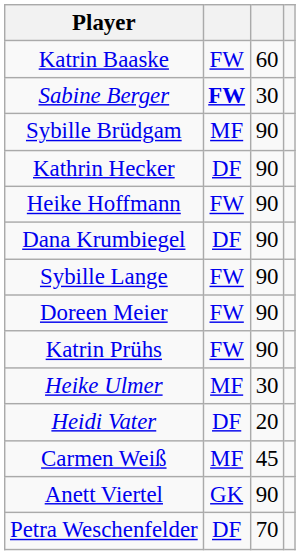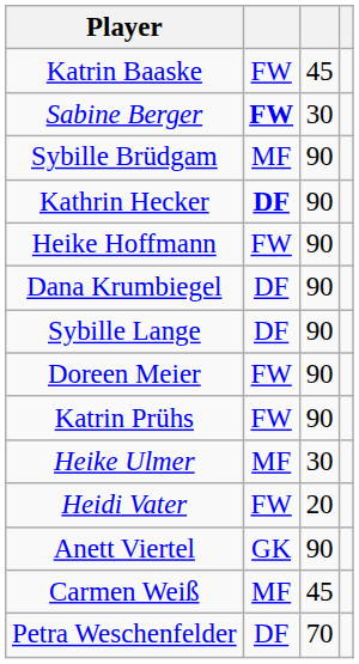 <table class="wikitable sortable" style="text-align:center">
 <tr>
 <th>Player</th>
 <th></th>
 <th></th>
 <th class="unsortable"></th>
 </tr>
 <tr>
 <td data-sort-value="Baaske, Katrin"><a href='#'>Katrin Baaske</a></td>
 <td data-sort-value="4"><a href='#'>FW</a></td>
-<td>60</td>
+<td>45</td>
 <td></td>
 </tr>
 <tr>
 <td data-sort-value="Berger, Sabine"><em><a href='#'>Sabine Berger</a></em></td>
 <td data-sort-value="4"><strong><a href='#'>FW</a></strong></td>
 <td>30</td>
 <td></td>
 </tr>
 <tr>
 <td data-sort-value="Brudgam, Sybille"><a href='#'>Sybille Brüdgam</a></td>
 <td data-sort-value="3"><a href='#'>MF</a></td>
 <td>90</td>
 <td></td>
 </tr>
 <tr>
 <td data-sort-value="Hecker, Kathrin"><a href='#'>Kathrin Hecker</a></td>
-<td data-sort-value="2"><a href='#'>DF</a></td>
+<td data-sort-value="2"><strong><a href='#'>DF</a></strong></td>
 <td>90</td>
 <td></td>
 </tr>
 <tr>
 <td data-sort-value="Hoffmann, Heike"><a href='#'>Heike Hoffmann</a></td>
 <td data-sort-value="4"><a href='#'>FW</a></td>
 <td>90</td>
 <td></td>
 </tr>
 <tr>
 <td data-sort-value="Krumbiegel, Dana"><a href='#'>Dana Krumbiegel</a></td>
 <td data-sort-value="2"><a href='#'>DF</a></td>
 <td>90</td>
 <td></td>
 </tr>
 <tr>
 <td data-sort-value="Lange, Sybille"><a href='#'>Sybille Lange</a></td>
-<td data-sort-value="4"><a href='#'>FW</a></td>
+<td data-sort-value="2"><a href='#'>DF</a></td>
 <td>90</td>
 <td></td>
 </tr>
 <tr>
 <td data-sort-value="Meier, Doreen"><a href='#'>Doreen Meier</a></td>
 <td data-sort-value="4"><a href='#'>FW</a></td>
 <td>90</td>
 <td></td>
 </tr>
 <tr>
 <td data-sort-value="Pruhs, Katrin"><a href='#'>Katrin Prühs</a></td>
 <td data-sort-value="4"><a href='#'>FW</a></td>
 <td>90</td>
 <td></td>
 </tr>
 <tr>
 <td data-sort-value="Ulmer, Heike"><em><a href='#'>Heike Ulmer</a></em></td>
 <td data-sort-value="3"><a href='#'>MF</a></td>
 <td>30</td>
 <td></td>
 </tr>
 <tr>
 <td data-sort-value="Vater, Heidi"><em><a href='#'>Heidi Vater</a></em></td>
-<td data-sort-value="2"><a href='#'>DF</a></td>
+<td data-sort-value="4"><a href='#'>FW</a></td>
 <td>20</td>
+<td></td>
+</tr>
+<tr>
+<td data-sort-value="Viertel, Anett"><a href='#'>Anett Viertel</a></td>
+<td data-sort-value="1"><a href='#'>GK</a></td>
+<td>90</td>
 <td></td>
 </tr>
 <tr>
 <td data-sort-value="Weiss, Carmen"><a href='#'>Carmen Weiß</a></td>
 <td data-sort-value="3"><a href='#'>MF</a></td>
 <td>45</td>
 <td></td>
 </tr>
 <tr>
-<td data-sort-value="Viertel, Anett"><a href='#'>Anett Viertel</a></td>
-<td data-sort-value="1"><a href='#'>GK</a></td>
-<td>90</td>
-<td></td>
-</tr>
-<tr>
 <td data-sort-value="Weschenfelder, Petra"><a href='#'>Petra Weschenfelder</a></td>
 <td data-sort-value="2"><a href='#'>DF</a></td>
 <td>70</td>
 <td></td>
 </tr>
 </table>
